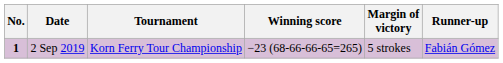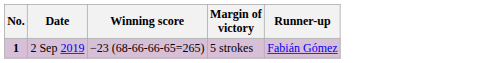 <table class="wikitable" style="font-size:95%;">
 <tr>
 <th>No.</th>
 <th>Date</th>
-<th>Tournament</th>
 <th>Winning score</th>
 <th>Margin of<br>victory</th>
 <th>Runner-up</th>
 </tr>
 <tr style="background:#D8BFD8;">
 <td align=center><strong>1</strong></td>
 <td align=right>2 Sep <a href='#'>2019</a></td>
-<td><a href='#'>Korn Ferry Tour Championship</a></td>
 <td>−23 (68-66-66-65=265)</td>
 <td>5 strokes</td>
 <td> <a href='#'>Fabián Gómez</a></td>
 </tr>
 </table>
